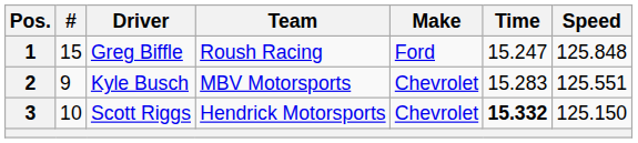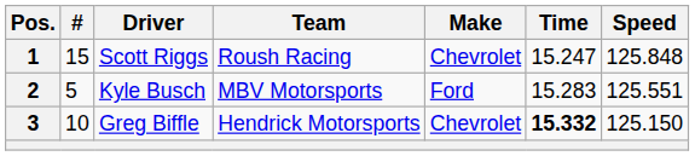 <table class="wikitable" style="font-size:95%">
 <tr>
 <th>Pos.</th>
 <th>#</th>
 <th>Driver</th>
 <th>Team</th>
 <th>Make</th>
 <th>Time</th>
 <th>Speed</th>
 </tr>
 <tr>
 <th>1</th>
 <td>15</td>
-<td><a href='#'>Greg Biffle</a></td>
+<td><a href='#'>Scott Riggs</a></td>
 <td><a href='#'>Roush Racing</a></td>
-<td><a href='#'>Ford</a></td>
+<td><a href='#'>Chevrolet</a></td>
 <td>15.247</td>
 <td>125.848</td>
 </tr>
 <tr>
 <th>2</th>
-<td>9</td>
+<td>5</td>
 <td><a href='#'>Kyle Busch</a></td>
 <td><a href='#'>MBV Motorsports</a></td>
-<td><a href='#'>Chevrolet</a></td>
+<td><a href='#'>Ford</a></td>
 <td>15.283</td>
 <td>125.551</td>
 </tr>
 <tr>
 <th>3</th>
 <td>10</td>
-<td><a href='#'>Scott Riggs</a></td>
+<td><a href='#'>Greg Biffle</a></td>
 <td><a href='#'>Hendrick Motorsports</a></td>
 <td><a href='#'>Chevrolet</a></td>
 <td><strong>15.332</strong></td>
 <td>125.150</td>
 </tr>
 <tr>
 <th colspan="7"></th>
 </tr>
 </table>
